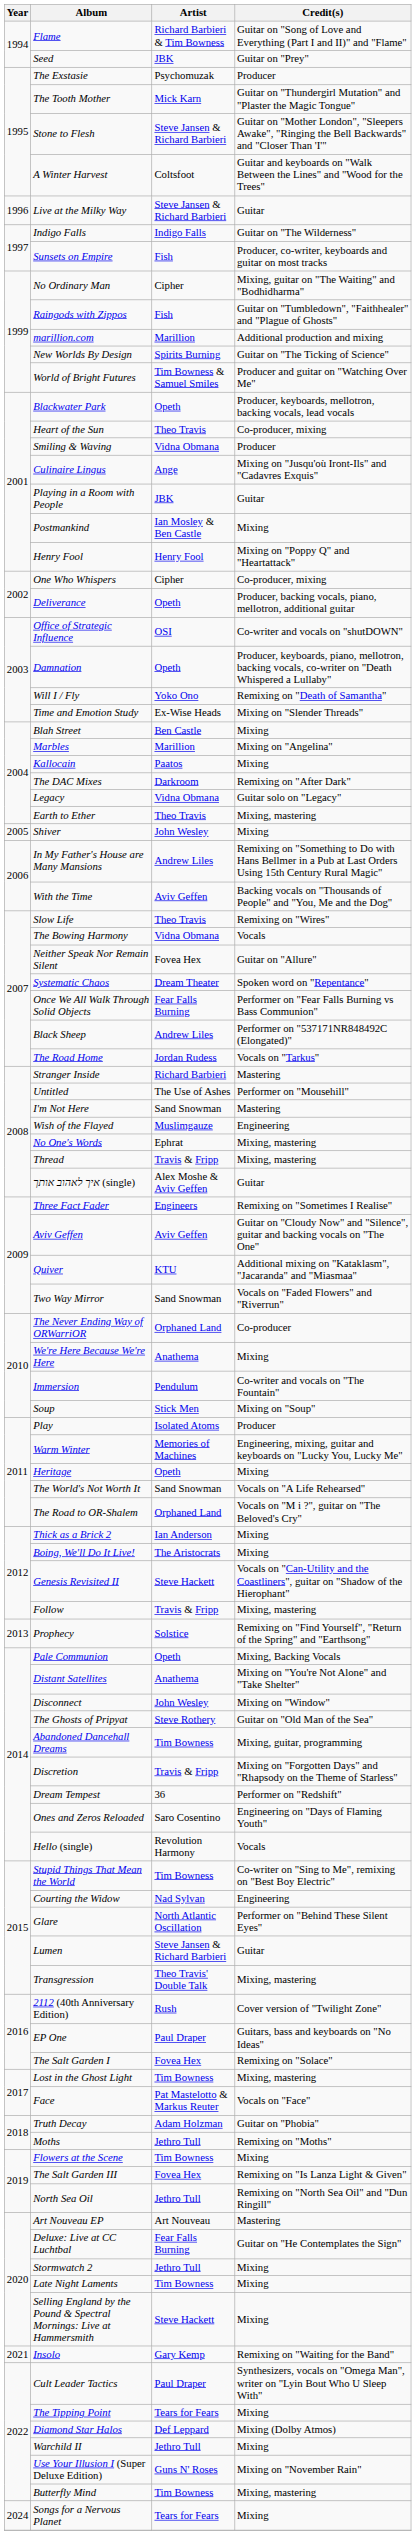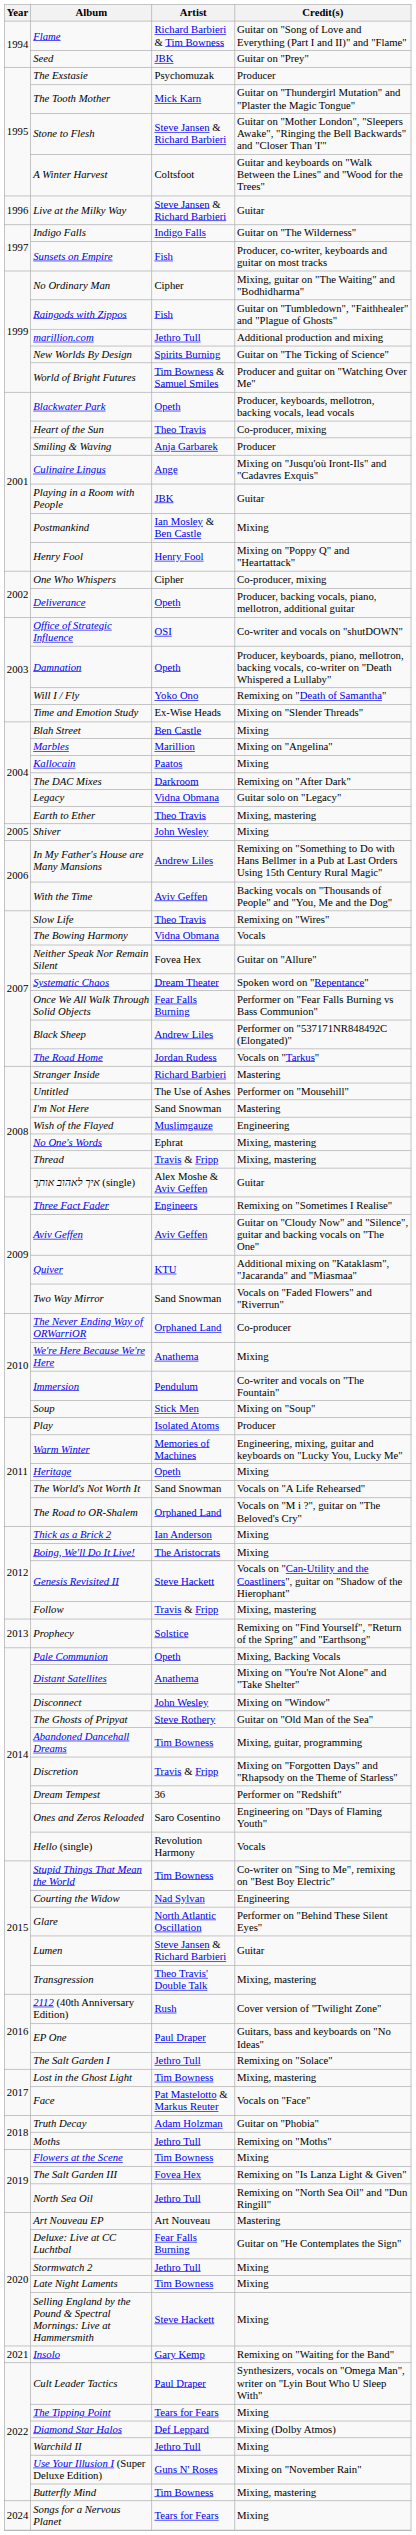 <table class="wikitable">
 <tr>
 <th>Year</th>
 <th>Album</th>
 <th>Artist</th>
 <th>Credit(s)</th>
 </tr>
 <tr>
 <td rowspan="2">1994</td>
 <td><em><a href='#'>Flame</a></em></td>
 <td><a href='#'>Richard Barbieri</a> & <a href='#'>Tim Bowness</a></td>
 <td>Guitar on "Song of Love and Everything (Part I and II)" and "Flame"</td>
 </tr>
 <tr>
 <td><em>Seed</em></td>
 <td><a href='#'>JBK</a></td>
 <td>Guitar on "Prey"</td>
 </tr>
 <tr>
 <td rowspan="4">1995</td>
 <td><em>The Exstasie</em></td>
 <td>Psychomuzak</td>
 <td>Producer</td>
 </tr>
 <tr>
 <td><em>The Tooth Mother</em></td>
 <td><a href='#'>Mick Karn</a></td>
 <td>Guitar on "Thundergirl Mutation" and "Plaster the Magic Tongue"</td>
 </tr>
 <tr>
 <td><em>Stone to Flesh</em></td>
 <td><a href='#'>Steve Jansen</a> & <a href='#'>Richard Barbieri</a></td>
 <td>Guitar on "Mother London", "Sleepers Awake", "Ringing the Bell Backwards" and "Closer Than 'I'"</td>
 </tr>
 <tr>
 <td><em>A Winter Harvest</em></td>
 <td>Coltsfoot</td>
 <td>Guitar and keyboards on "Walk Between the Lines" and "Wood for the Trees"</td>
 </tr>
 <tr>
 <td>1996</td>
 <td><em>Live at the Milky Way</em></td>
 <td><a href='#'>Steve Jansen</a> & <a href='#'>Richard Barbieri</a></td>
 <td>Guitar</td>
 </tr>
 <tr>
 <td rowspan="2">1997</td>
 <td><em>Indigo Falls</em></td>
 <td><a href='#'>Indigo Falls</a></td>
 <td>Guitar on "The Wilderness"</td>
 </tr>
 <tr>
 <td><em><a href='#'>Sunsets on Empire</a></em></td>
 <td><a href='#'>Fish</a></td>
 <td>Producer, co-writer, keyboards and guitar on most tracks</td>
 </tr>
 <tr>
 <td rowspan="5">1999</td>
 <td><em>No Ordinary Man</em></td>
 <td>Cipher</td>
 <td>Mixing, guitar on "The Waiting" and "Bodhidharma"</td>
 </tr>
 <tr>
 <td><em><a href='#'>Raingods with Zippos</a></em></td>
 <td><a href='#'>Fish</a></td>
 <td>Guitar on "Tumbledown", "Faithhealer" and "Plague of Ghosts"</td>
 </tr>
 <tr>
 <td><em><a href='#'>marillion.com</a></em></td>
-<td><a href='#'>Marillion</a></td>
+<td><a href='#'>Jethro Tull</a></td>
 <td>Additional production and mixing</td>
 </tr>
 <tr>
 <td><em>New Worlds By Design</em></td>
 <td><a href='#'>Spirits Burning</a></td>
 <td>Guitar on "The Ticking of Science"</td>
 </tr>
 <tr>
 <td><em>World of Bright Futures</em></td>
 <td><a href='#'>Tim Bowness</a> & <a href='#'>Samuel Smiles</a></td>
 <td>Producer and guitar on "Watching Over Me"</td>
 </tr>
 <tr>
 <td rowspan="7">2001</td>
 <td><em><a href='#'>Blackwater Park</a></em></td>
 <td><a href='#'>Opeth</a></td>
 <td>Producer, keyboards, mellotron, backing vocals, lead vocals</td>
 </tr>
 <tr>
 <td><em>Heart of the Sun</em></td>
 <td><a href='#'>Theo Travis</a></td>
 <td>Co-producer, mixing</td>
 </tr>
 <tr>
 <td><em>Smiling & Waving</em></td>
-<td><a href='#'>Vidna Obmana</a></td>
+<td><a href='#'>Anja Garbarek</a></td>
 <td>Producer</td>
 </tr>
 <tr>
 <td><em><a href='#'>Culinaire Lingus</a></em></td>
 <td><a href='#'>Ange</a></td>
 <td>Mixing on "Jusqu'où Iront-Ils" and "Cadavres Exquis"</td>
 </tr>
 <tr>
 <td><em>Playing in a Room with People</em></td>
 <td><a href='#'>JBK</a></td>
 <td>Guitar</td>
 </tr>
 <tr>
 <td><em>Postmankind</em></td>
 <td><a href='#'>Ian Mosley</a> & <a href='#'>Ben Castle</a></td>
 <td>Mixing</td>
 </tr>
 <tr>
 <td><em>Henry Fool</em></td>
 <td><a href='#'>Henry Fool</a></td>
 <td>Mixing on "Poppy Q" and "Heartattack"</td>
 </tr>
 <tr>
 <td rowspan="2">2002</td>
 <td><em>One Who Whispers</em></td>
 <td>Cipher</td>
 <td>Co-producer, mixing</td>
 </tr>
 <tr>
 <td><em><a href='#'>Deliverance</a></em></td>
 <td><a href='#'>Opeth</a></td>
 <td>Producer, backing vocals, piano, mellotron, additional guitar</td>
 </tr>
 <tr>
 <td rowspan="4">2003</td>
 <td><em><a href='#'>Office of Strategic Influence</a></em></td>
 <td><a href='#'>OSI</a></td>
 <td>Co-writer and vocals on "shutDOWN"</td>
 </tr>
 <tr>
 <td><em><a href='#'>Damnation</a></em></td>
 <td><a href='#'>Opeth</a></td>
 <td>Producer, keyboards, piano, mellotron, backing vocals, co-writer on "Death Whispered a Lullaby"</td>
 </tr>
 <tr>
 <td><em>Will I / Fly</em></td>
 <td><a href='#'>Yoko Ono</a></td>
 <td>Remixing on "<a href='#'>Death of Samantha</a>"</td>
 </tr>
 <tr>
 <td><em>Time and Emotion Study</em></td>
 <td>Ex-Wise Heads</td>
 <td>Mixing on "Slender Threads"</td>
 </tr>
 <tr>
 <td rowspan="6">2004</td>
 <td><em>Blah Street</em></td>
 <td><a href='#'>Ben Castle</a></td>
 <td>Mixing</td>
 </tr>
 <tr>
 <td><em><a href='#'>Marbles</a></em></td>
 <td><a href='#'>Marillion</a></td>
 <td>Mixing on "Angelina"</td>
 </tr>
 <tr>
 <td><em><a href='#'>Kallocain</a></em></td>
 <td><a href='#'>Paatos</a></td>
 <td>Mixing</td>
 </tr>
 <tr>
 <td><em>The DAC Mixes</em></td>
 <td><a href='#'>Darkroom</a></td>
 <td>Remixing on "After Dark"</td>
 </tr>
 <tr>
 <td><em>Legacy</em></td>
 <td><a href='#'>Vidna Obmana</a></td>
 <td>Guitar solo on "Legacy"</td>
 </tr>
 <tr>
 <td><em>Earth to Ether</em></td>
 <td><a href='#'>Theo Travis</a></td>
 <td>Mixing, mastering</td>
 </tr>
 <tr>
 <td>2005</td>
 <td><em>Shiver</em></td>
 <td><a href='#'>John Wesley</a></td>
 <td>Mixing</td>
 </tr>
 <tr>
 <td rowspan="2">2006</td>
 <td><em>In My Father's House are Many Mansions</em></td>
 <td><a href='#'>Andrew Liles</a></td>
 <td>Remixing on "Something to Do with Hans Bellmer in a Pub at Last Orders Using 15th Century Rural Magic"</td>
 </tr>
 <tr>
 <td><em>With the Time</em></td>
 <td><a href='#'>Aviv Geffen</a></td>
 <td>Backing vocals on "Thousands of People" and "You, Me and the Dog"</td>
 </tr>
 <tr>
 <td rowspan="7">2007</td>
 <td><em>Slow Life</em></td>
 <td><a href='#'>Theo Travis</a></td>
 <td>Remixing on "Wires"</td>
 </tr>
 <tr>
 <td><em>The Bowing Harmony</em></td>
 <td><a href='#'>Vidna Obmana</a></td>
 <td>Vocals</td>
 </tr>
 <tr>
 <td><em>Neither Speak Nor Remain Silent</em></td>
 <td>Fovea Hex</td>
 <td>Guitar on "Allure"</td>
 </tr>
 <tr>
 <td><em><a href='#'>Systematic Chaos</a></em></td>
 <td><a href='#'>Dream Theater</a></td>
 <td>Spoken word on "<a href='#'>Repentance</a>"</td>
 </tr>
 <tr>
 <td><em>Once We All Walk Through Solid Objects</em></td>
 <td><a href='#'>Fear Falls Burning</a></td>
 <td>Performer on "Fear Falls Burning vs Bass Communion"</td>
 </tr>
 <tr>
 <td><em>Black Sheep</em></td>
 <td><a href='#'>Andrew Liles</a></td>
 <td>Performer on "537171NR848492C (Elongated)"</td>
 </tr>
 <tr>
 <td><em><a href='#'>The Road Home</a></em></td>
 <td><a href='#'>Jordan Rudess</a></td>
 <td>Vocals on "<a href='#'>Tarkus</a>"</td>
 </tr>
 <tr>
 <td rowspan="7">2008</td>
 <td><em>Stranger Inside</em></td>
 <td><a href='#'>Richard Barbieri</a></td>
 <td>Mastering</td>
 </tr>
 <tr>
 <td><em>Untitled</em></td>
 <td>The Use of Ashes</td>
 <td>Performer on "Mousehill"</td>
 </tr>
 <tr>
 <td><em>I'm Not Here</em></td>
 <td>Sand Snowman</td>
 <td>Mastering</td>
 </tr>
 <tr>
 <td><em>Wish of the Flayed</em></td>
 <td><a href='#'>Muslimgauze</a></td>
 <td>Engineering</td>
 </tr>
 <tr>
 <td><em><a href='#'>No One's Words</a></em></td>
 <td>Ephrat</td>
 <td>Mixing, mastering</td>
 </tr>
 <tr>
 <td><em>Thread</em></td>
 <td><a href='#'>Travis</a> & <a href='#'>Fripp</a></td>
 <td>Mixing, mastering</td>
 </tr>
 <tr>
 <td><em>איך לאהוב אותך</em> (single)</td>
 <td>Alex Moshe & <a href='#'>Aviv Geffen</a></td>
 <td>Guitar</td>
 </tr>
 <tr>
 <td rowspan="4">2009</td>
 <td><em><a href='#'>Three Fact Fader</a></em></td>
 <td><a href='#'>Engineers</a></td>
 <td>Remixing on "Sometimes I Realise"</td>
 </tr>
 <tr>
 <td><em><a href='#'>Aviv Geffen</a></em></td>
 <td><a href='#'>Aviv Geffen</a></td>
 <td>Guitar on "Cloudy Now" and "Silence", guitar and backing vocals on "The One"</td>
 </tr>
 <tr>
 <td><em><a href='#'>Quiver</a></em></td>
 <td><a href='#'>KTU</a></td>
 <td>Additional mixing on "Kataklasm", "Jacaranda" and "Miasmaa"</td>
 </tr>
 <tr>
 <td><em>Two Way Mirror</em></td>
 <td>Sand Snowman</td>
 <td>Vocals on "Faded Flowers" and "Riverrun"</td>
 </tr>
 <tr>
 <td rowspan="4">2010</td>
 <td><em><a href='#'>The Never Ending Way of ORWarriOR</a></em></td>
 <td><a href='#'>Orphaned Land</a></td>
 <td>Co-producer</td>
 </tr>
 <tr>
 <td><em><a href='#'>We're Here Because We're Here</a></em></td>
 <td><a href='#'>Anathema</a></td>
 <td>Mixing</td>
 </tr>
 <tr>
 <td><em><a href='#'>Immersion</a></em></td>
 <td><a href='#'>Pendulum</a></td>
 <td>Co-writer and vocals on "The Fountain"</td>
 </tr>
 <tr>
 <td><em>Soup</em></td>
 <td><a href='#'>Stick Men</a></td>
 <td>Mixing on "Soup"</td>
 </tr>
 <tr>
 <td rowspan="5">2011</td>
 <td><em>Play</em></td>
 <td><a href='#'>Isolated Atoms</a></td>
 <td>Producer</td>
 </tr>
 <tr>
 <td><em><a href='#'>Warm Winter</a></em></td>
 <td><a href='#'>Memories of Machines</a></td>
 <td>Engineering, mixing, guitar and keyboards on "Lucky You, Lucky Me"</td>
 </tr>
 <tr>
 <td><em><a href='#'>Heritage</a></em></td>
 <td><a href='#'>Opeth</a></td>
 <td>Mixing</td>
 </tr>
 <tr>
 <td><em>The World's Not Worth It</em></td>
 <td>Sand Snowman</td>
 <td>Vocals on "A Life Rehearsed"</td>
 </tr>
 <tr>
 <td><em>The Road to OR-Shalem</em></td>
 <td><a href='#'>Orphaned Land</a></td>
 <td>Vocals on "M i ?", guitar on "The Beloved's Cry"</td>
 </tr>
 <tr>
 <td rowspan="4">2012</td>
 <td><em><a href='#'>Thick as a Brick 2</a></em></td>
 <td><a href='#'>Ian Anderson</a></td>
 <td>Mixing</td>
 </tr>
 <tr>
 <td><em><a href='#'>Boing, We'll Do It Live!</a></em></td>
 <td><a href='#'>The Aristocrats</a></td>
 <td>Mixing</td>
 </tr>
 <tr>
 <td><em><a href='#'>Genesis Revisited II</a></em></td>
 <td><a href='#'>Steve Hackett</a></td>
 <td>Vocals on "<a href='#'>Can-Utility and the Coastliners</a>", guitar on "Shadow of the Hierophant"</td>
 </tr>
 <tr>
 <td><em>Follow</em></td>
 <td><a href='#'>Travis</a> & <a href='#'>Fripp</a></td>
 <td>Mixing, mastering</td>
 </tr>
 <tr>
 <td>2013</td>
 <td><em>Prophecy</em></td>
 <td><a href='#'>Solstice</a></td>
 <td>Remixing on "Find Yourself", "Return of the Spring" and "Earthsong"</td>
 </tr>
 <tr>
 <td rowspan="9">2014</td>
 <td><em><a href='#'>Pale Communion</a></em></td>
 <td><a href='#'>Opeth</a></td>
 <td>Mixing, Backing Vocals</td>
 </tr>
 <tr>
 <td><em><a href='#'>Distant Satellites</a></em></td>
 <td><a href='#'>Anathema</a></td>
 <td>Mixing on "You're Not Alone" and "Take Shelter"</td>
 </tr>
 <tr>
 <td><em>Disconnect</em></td>
 <td><a href='#'>John Wesley</a></td>
 <td>Mixing on "Window"</td>
 </tr>
 <tr>
 <td><em>The Ghosts of Pripyat</em></td>
 <td><a href='#'>Steve Rothery</a></td>
 <td>Guitar on "Old Man of the Sea"</td>
 </tr>
 <tr>
 <td><em><a href='#'>Abandoned Dancehall Dreams</a></em></td>
 <td><a href='#'>Tim Bowness</a></td>
 <td>Mixing, guitar, programming</td>
 </tr>
 <tr>
 <td><em>Discretion</em></td>
 <td><a href='#'>Travis</a> & <a href='#'>Fripp</a></td>
 <td>Mixing on "Forgotten Days" and "Rhapsody on the Theme of Starless"</td>
 </tr>
 <tr>
 <td><em>Dream Tempest</em></td>
 <td>36</td>
 <td>Performer on "Redshift"</td>
 </tr>
 <tr>
 <td><em>Ones and Zeros Reloaded</em></td>
 <td>Saro Cosentino</td>
 <td>Engineering on "Days of Flaming Youth"</td>
 </tr>
 <tr>
 <td><em>Hello</em> (single)</td>
 <td>Revolution Harmony</td>
 <td>Vocals</td>
 </tr>
 <tr>
 <td rowspan="5">2015</td>
 <td><em><a href='#'>Stupid Things That Mean the World</a></em></td>
 <td><a href='#'>Tim Bowness</a></td>
 <td>Co-writer on "Sing to Me", remixing on "Best Boy Electric"</td>
 </tr>
 <tr>
 <td><em>Courting the Widow</em></td>
 <td><a href='#'>Nad Sylvan</a></td>
 <td>Engineering</td>
 </tr>
 <tr>
 <td><em>Glare</em></td>
 <td><a href='#'>North Atlantic Oscillation</a></td>
 <td>Performer on "Behind These Silent Eyes"</td>
 </tr>
 <tr>
 <td><em>Lumen</em></td>
 <td><a href='#'>Steve Jansen</a> & <a href='#'>Richard Barbieri</a></td>
 <td>Guitar</td>
 </tr>
 <tr>
 <td><em>Transgression</em></td>
 <td><a href='#'>Theo Travis' Double Talk</a></td>
 <td>Mixing, mastering</td>
 </tr>
 <tr>
 <td rowspan="3">2016</td>
 <td><em><a href='#'>2112</a></em> (40th Anniversary Edition)</td>
 <td><a href='#'>Rush</a></td>
 <td>Cover version of "Twilight Zone"</td>
 </tr>
 <tr>
 <td><em>EP One</em></td>
 <td><a href='#'>Paul Draper</a></td>
 <td>Guitars, bass and keyboards on "No Ideas"</td>
 </tr>
 <tr>
 <td><em>The Salt Garden I</em></td>
-<td><a href='#'>Fovea Hex</a></td>
+<td><a href='#'>Jethro Tull</a></td>
 <td>Remixing on "Solace"</td>
 </tr>
 <tr>
 <td rowspan="2">2017</td>
 <td><em>Lost in the Ghost Light</em></td>
 <td><a href='#'>Tim Bowness</a></td>
 <td>Mixing, mastering</td>
 </tr>
 <tr>
 <td><em>Face</em></td>
 <td><a href='#'>Pat Mastelotto</a> & <a href='#'>Markus Reuter</a></td>
 <td>Vocals on "Face"</td>
 </tr>
 <tr>
 <td rowspan="2">2018</td>
 <td><em>Truth Decay</em></td>
 <td><a href='#'>Adam Holzman</a></td>
 <td>Guitar on "Phobia"</td>
 </tr>
 <tr>
 <td><em>Moths</em></td>
 <td><a href='#'>Jethro Tull</a></td>
 <td>Remixing on "Moths"</td>
 </tr>
 <tr>
 <td rowspan="3">2019</td>
 <td><em><a href='#'>Flowers at the Scene</a></em></td>
 <td><a href='#'>Tim Bowness</a></td>
 <td>Mixing</td>
 </tr>
 <tr>
 <td><em>The Salt Garden III</em></td>
 <td><a href='#'>Fovea Hex</a></td>
 <td>Remixing on "Is Lanza Light & Given"</td>
 </tr>
 <tr>
 <td><em>North Sea Oil</em></td>
 <td><a href='#'>Jethro Tull</a></td>
 <td>Remixing on "North Sea Oil" and "Dun Ringill"</td>
 </tr>
 <tr>
 <td rowspan="5">2020</td>
 <td><em>Art Nouveau EP</em></td>
 <td>Art Nouveau</td>
 <td>Mastering</td>
 </tr>
 <tr>
 <td><em>Deluxe: Live at CC Luchtbal</em></td>
 <td><a href='#'>Fear Falls Burning</a></td>
 <td>Guitar on "He Contemplates the Sign"</td>
 </tr>
 <tr>
 <td><em>Stormwatch 2</em></td>
 <td><a href='#'>Jethro Tull</a></td>
 <td>Mixing</td>
 </tr>
 <tr>
 <td><em>Late Night Laments</em></td>
 <td><a href='#'>Tim Bowness</a></td>
 <td>Mixing</td>
 </tr>
 <tr>
 <td><em>Selling England by the Pound & Spectral Mornings: Live at Hammersmith </em></td>
 <td><a href='#'>Steve Hackett</a></td>
 <td>Mixing</td>
 </tr>
 <tr>
 <td>2021</td>
 <td><em><a href='#'>Insolo</a></em></td>
 <td><a href='#'>Gary Kemp</a></td>
 <td>Remixing on "Waiting for the Band"</td>
 </tr>
 <tr>
 <td rowspan="6">2022</td>
 <td><em>Cult Leader Tactics</em></td>
 <td><a href='#'>Paul Draper</a></td>
 <td>Synthesizers, vocals on "Omega Man", writer on "Lyin Bout Who U Sleep With"</td>
 </tr>
 <tr>
 <td><em><a href='#'>The Tipping Point</a></em></td>
 <td><a href='#'>Tears for Fears</a></td>
 <td>Mixing</td>
 </tr>
 <tr>
 <td><em><a href='#'>Diamond Star Halos</a></em></td>
 <td><a href='#'>Def Leppard</a></td>
 <td>Mixing (Dolby Atmos)</td>
 </tr>
 <tr>
 <td><em>Warchild II</em></td>
 <td><a href='#'>Jethro Tull</a></td>
 <td>Mixing</td>
 </tr>
 <tr>
 <td><em><a href='#'>Use Your Illusion I</a></em> (Super Deluxe Edition)</td>
 <td><a href='#'>Guns N' Roses</a></td>
 <td>Mixing on "November Rain"</td>
 </tr>
 <tr>
 <td><em>Butterfly Mind</em></td>
 <td><a href='#'>Tim Bowness</a></td>
 <td>Mixing, mastering</td>
 </tr>
 <tr>
 <td>2024</td>
 <td><em>Songs for a Nervous Planet</em></td>
 <td><a href='#'>Tears for Fears</a></td>
 <td>Mixing</td>
 </tr>
 <tr>
 </tr>
 </table>
